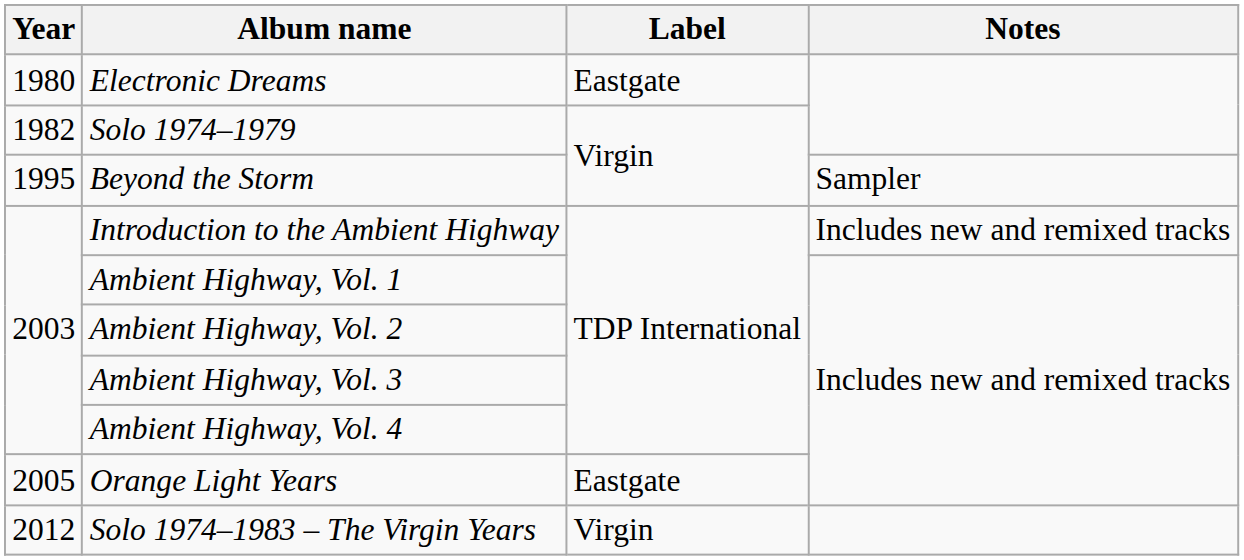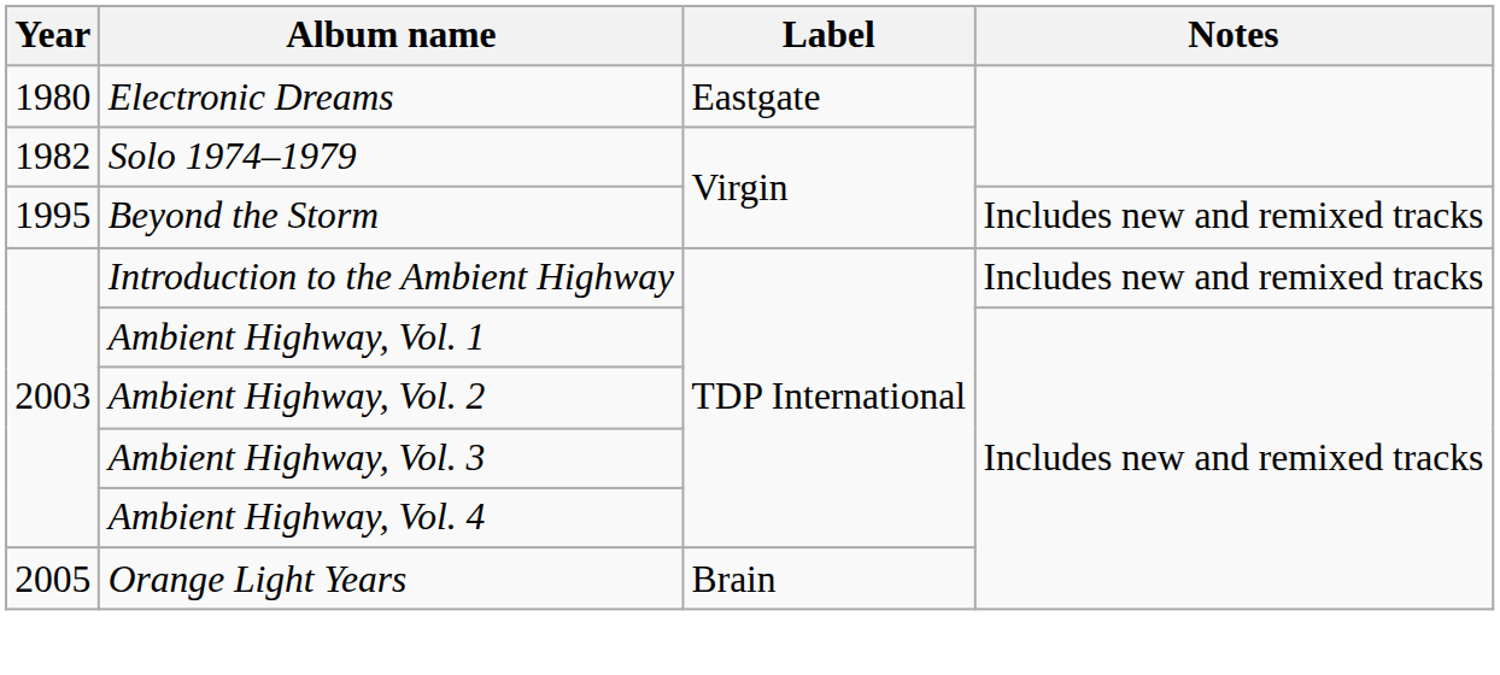 <table class="wikitable">
 <tr>
 <th>Year</th>
 <th>Album name</th>
 <th>Label</th>
 <th>Notes</th>
 </tr>
 <tr>
 <td>1980</td>
 <td><em>Electronic Dreams</em></td>
 <td>Eastgate</td>
 <td rowspan="2" scope="row"></td>
 </tr>
 <tr>
 <td>1982</td>
 <td><em>Solo 1974–1979</em></td>
 <td rowspan="2" scope="row">Virgin</td>
 </tr>
 <tr>
 <td>1995</td>
 <td><em>Beyond the Storm</em></td>
-<td>Sampler</td>
+<td>Includes new and remixed tracks</td>
 </tr>
 <tr>
 <td rowspan="5" scope="row">2003</td>
 <td><em>Introduction to the Ambient Highway</em></td>
 <td rowspan="5" scope="row">TDP International</td>
 <td>Includes new and remixed tracks</td>
 </tr>
 <tr>
 <td><em>Ambient Highway, Vol. 1</em></td>
 <td rowspan="5" scope="row">Includes new and remixed tracks</td>
 </tr>
 <tr>
 <td><em>Ambient Highway, Vol. 2</em></td>
 </tr>
 <tr>
 <td><em>Ambient Highway, Vol. 3</em></td>
 </tr>
 <tr>
 <td><em>Ambient Highway, Vol. 4</em></td>
 </tr>
 <tr>
 <td>2005</td>
 <td><em>Orange Light Years</em></td>
-<td>Eastgate</td>
-</tr>
-<tr>
-<td>2012</td>
-<td><em>Solo 1974–1983 – The Virgin Years</em></td>
-<td>Virgin</td>
-<td></td>
+<td>Brain</td>
 </tr>
 </table>
